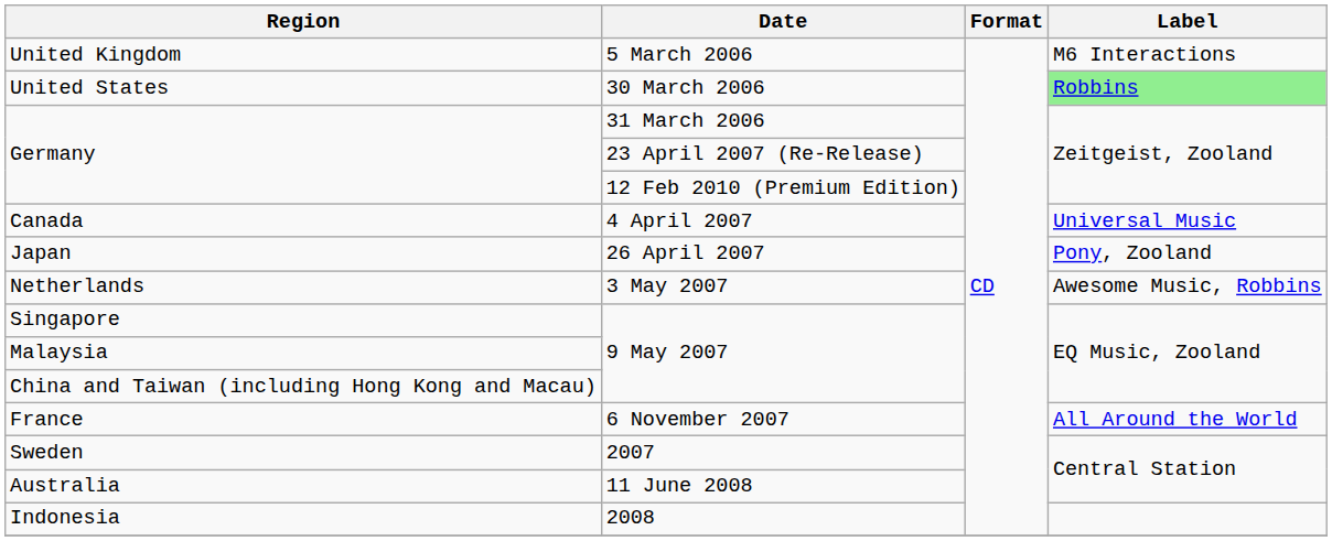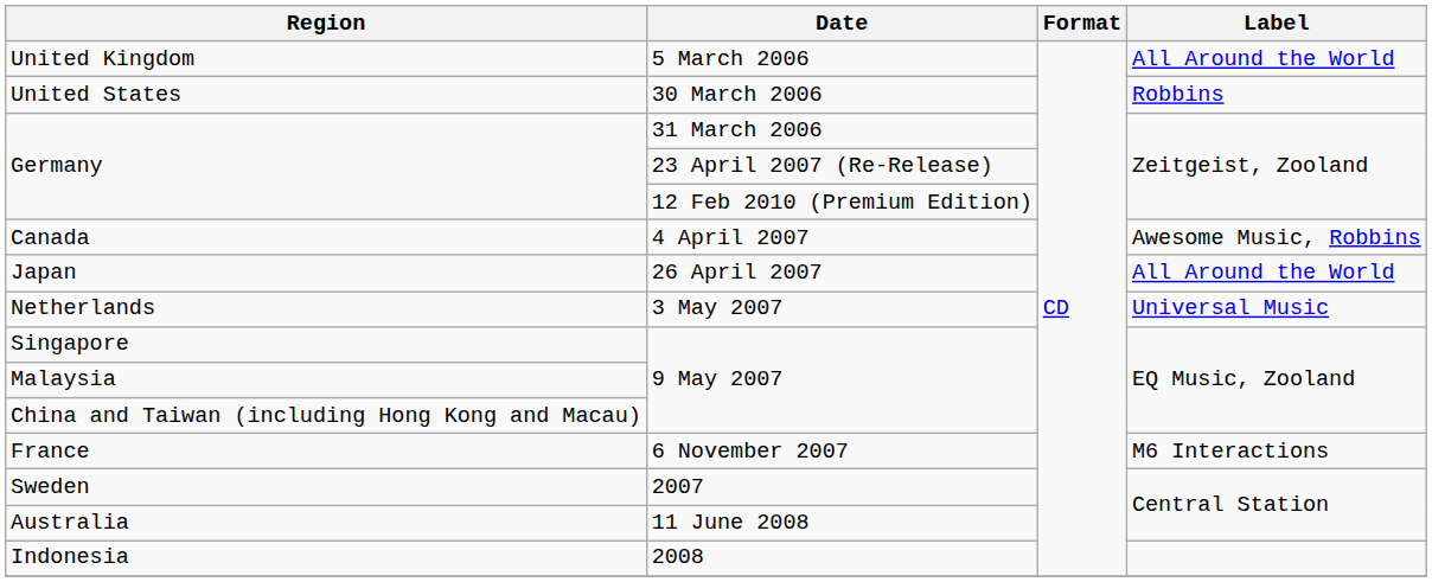 <table class="wikitable">
 <tr>
 <th>Region</th>
 <th>Date</th>
 <th>Format</th>
 <th>Label</th>
 </tr>
 <tr>
 <td>United Kingdom</td>
 <td>5 March 2006</td>
 <td rowspan="15"><a href='#'>CD</a></td>
-<td>M6 Interactions</td>
+<td><a href='#'>All Around the World</a></td>
 </tr>
 <tr>
 <td>United States</td>
 <td>30 March 2006</td>
-<td style="background: lightgreen;"><a href='#'>Robbins</a></td>
+<td><a href='#'>Robbins</a></td>
 </tr>
 <tr>
 <td rowspan="3">Germany</td>
 <td>31 March 2006</td>
 <td rowspan="3">Zeitgeist, Zooland</td>
 </tr>
 <tr>
 <td>23 April 2007 (Re-Release)</td>
 </tr>
 <tr>
 <td>12 Feb 2010 (Premium Edition)</td>
 </tr>
 <tr>
 <td>Canada</td>
 <td>4 April 2007</td>
-<td><a href='#'>Universal Music</a></td>
+<td>Awesome Music, <a href='#'>Robbins</a></td>
 </tr>
 <tr>
 <td>Japan</td>
 <td>26 April 2007</td>
-<td><a href='#'>Pony</a>, Zooland</td>
+<td><a href='#'>All Around the World</a></td>
 </tr>
 <tr>
 <td>Netherlands</td>
 <td>3 May 2007</td>
-<td>Awesome Music, <a href='#'>Robbins</a></td>
+<td><a href='#'>Universal Music</a></td>
 </tr>
 <tr>
 <td>Singapore</td>
 <td rowspan="3">9 May 2007</td>
 <td rowspan="3">EQ Music, Zooland</td>
 </tr>
 <tr>
 <td>Malaysia</td>
 </tr>
 <tr>
 <td>China and Taiwan (including Hong Kong and Macau)</td>
 </tr>
 <tr>
 <td>France</td>
 <td>6 November 2007</td>
-<td><a href='#'>All Around the World</a></td>
+<td>M6 Interactions</td>
 </tr>
 <tr>
 <td>Sweden</td>
 <td>2007</td>
 <td rowspan="2">Central Station</td>
 </tr>
 <tr>
 <td>Australia</td>
 <td>11 June 2008</td>
 </tr>
 <tr>
 <td>Indonesia</td>
 <td>2008</td>
 <td></td>
 </tr>
 <tr>
 </tr>
 </table>
